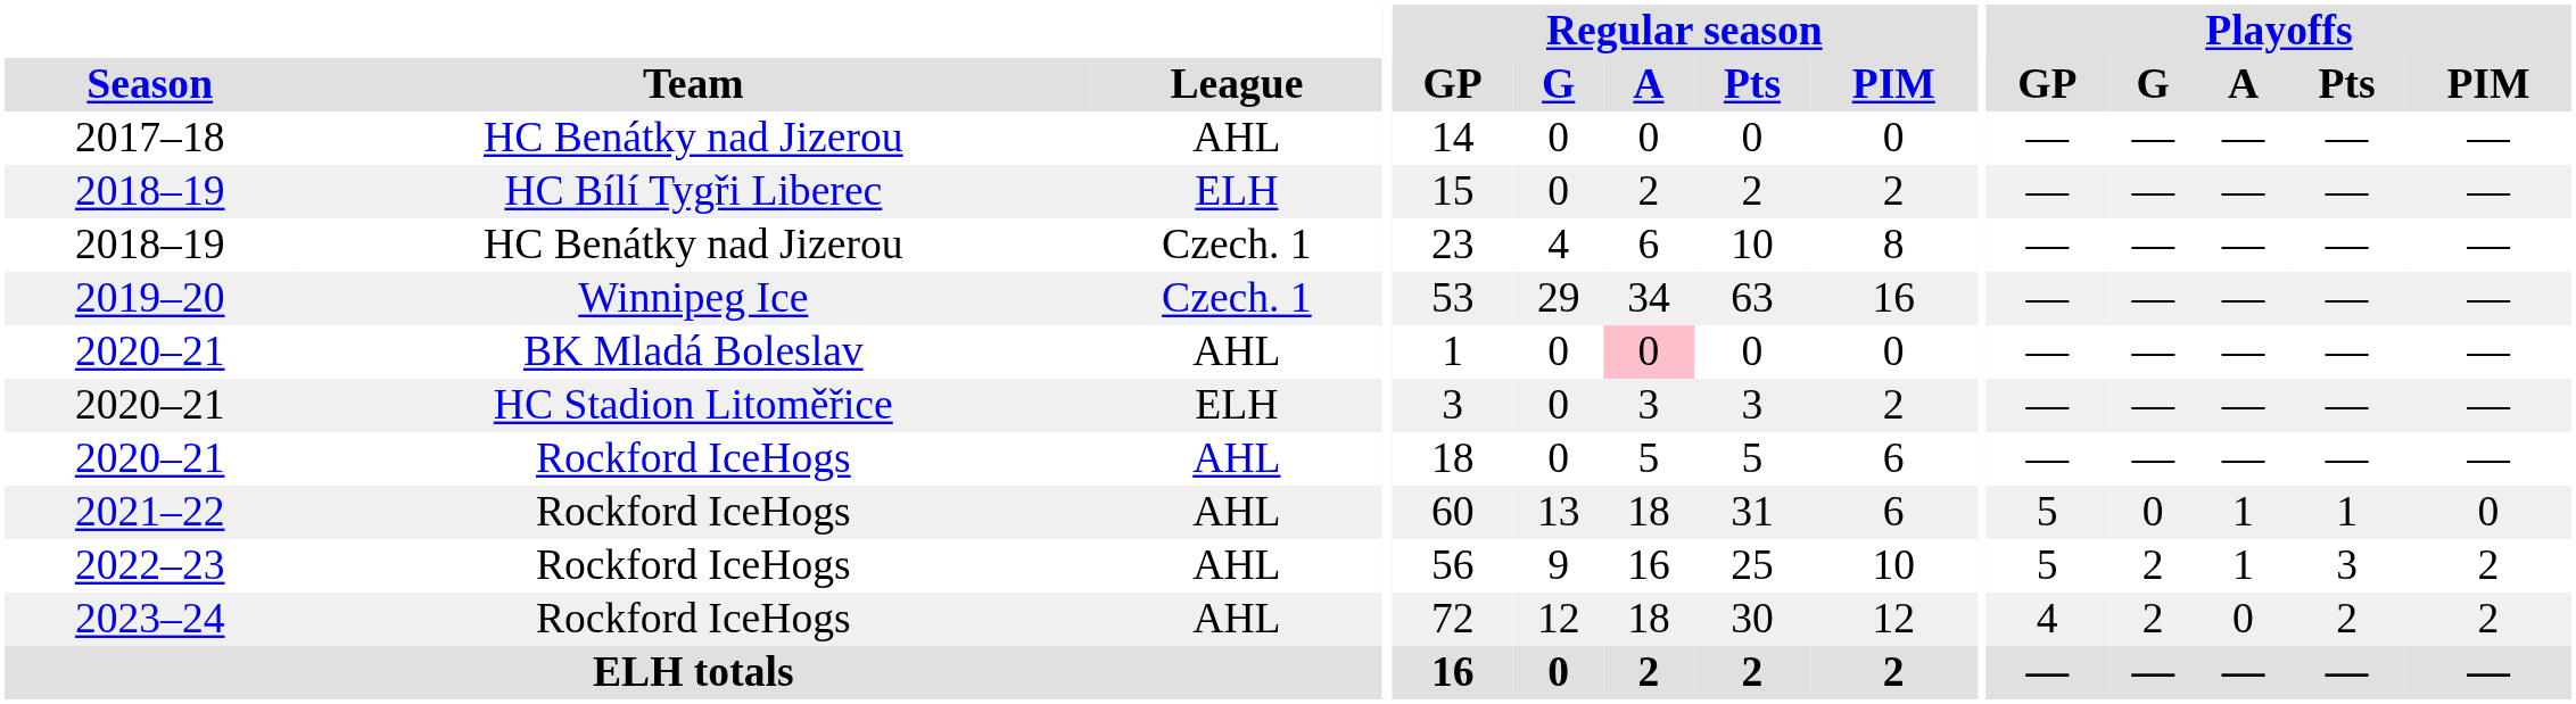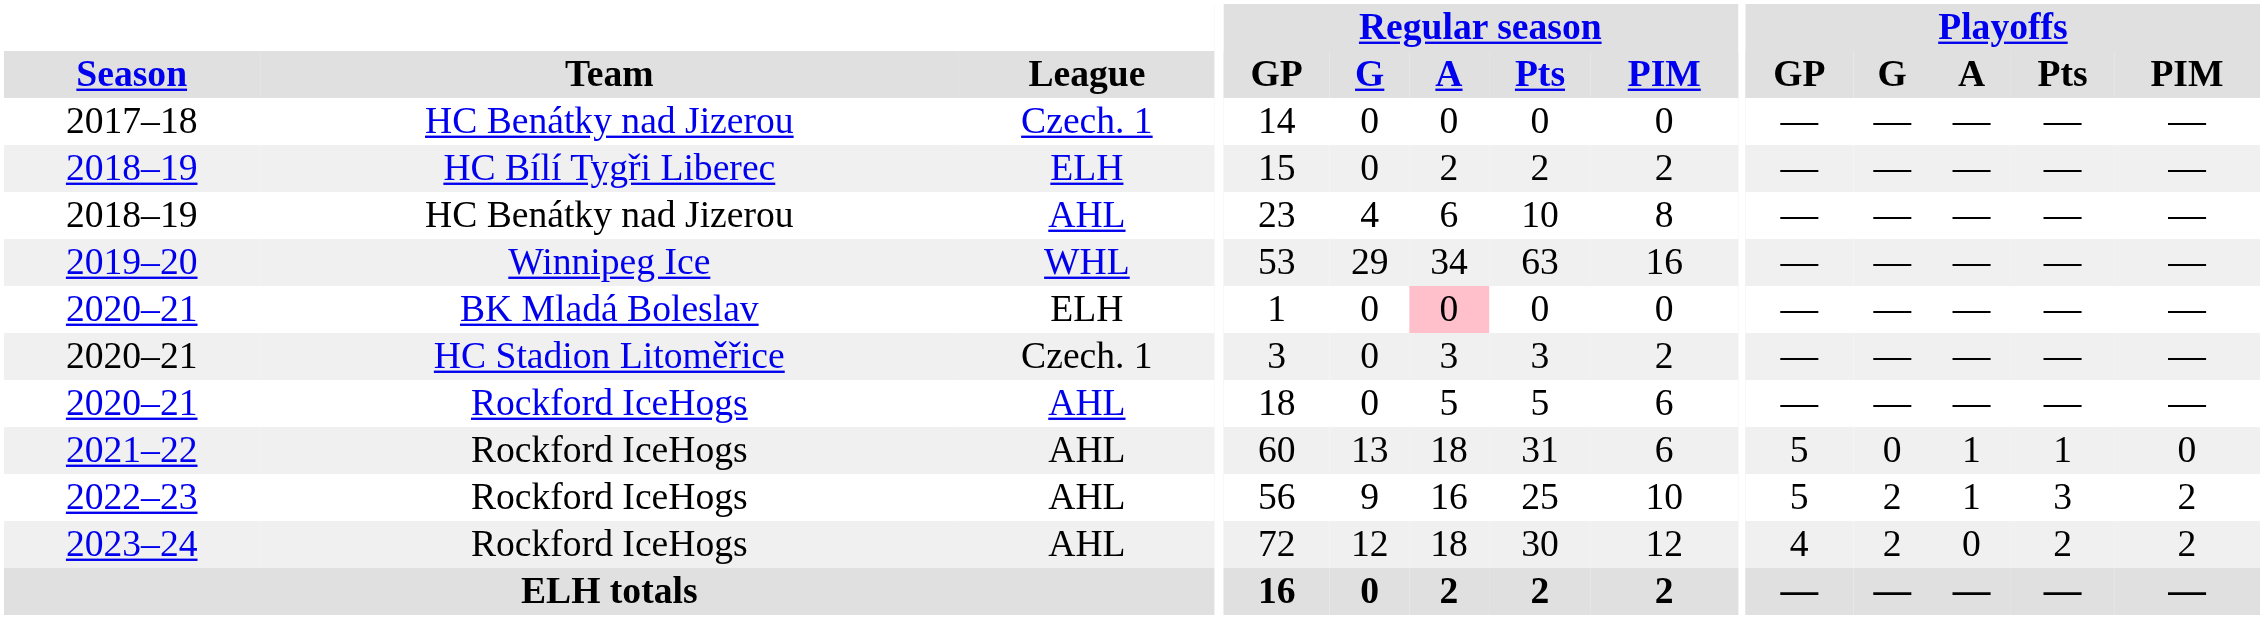 <table border="0" cellpadding="1" cellspacing="0" style="text-align:center; width:60em">
 <tr bgcolor="#e0e0e0">
 <th colspan="3" bgcolor="#ffffff"></th>
 <th rowspan="99" bgcolor="#ffffff"></th>
 <th colspan="5"><a href='#'>Regular season</a></th>
 <th rowspan="99" bgcolor="#ffffff"></th>
 <th colspan="5"><a href='#'>Playoffs</a></th>
 </tr>
 <tr bgcolor="#e0e0e0">
 <th><a href='#'>Season</a></th>
 <th>Team</th>
 <th>League</th>
 <th>GP</th>
 <th><a href='#'>G</a></th>
 <th><a href='#'>A</a></th>
 <th><a href='#'>Pts</a></th>
 <th><a href='#'>PIM</a></th>
 <th>GP</th>
 <th>G</th>
 <th>A</th>
 <th>Pts</th>
 <th>PIM</th>
 </tr>
 <tr>
 <td>2017–18</td>
 <td><a href='#'>HC Benátky nad Jizerou</a></td>
-<td>AHL</td>
+<td><a href='#'>Czech. 1</a></td>
 <td>14</td>
 <td>0</td>
 <td>0</td>
 <td>0</td>
 <td>0</td>
 <td>—</td>
 <td>—</td>
 <td>—</td>
 <td>—</td>
 <td>—</td>
 </tr>
 <tr bgcolor="#f0f0f0">
 <td><a href='#'>2018–19</a></td>
 <td><a href='#'>HC Bílí Tygři Liberec</a></td>
 <td><a href='#'>ELH</a></td>
 <td>15</td>
 <td>0</td>
 <td>2</td>
 <td>2</td>
 <td>2</td>
 <td>—</td>
 <td>—</td>
 <td>—</td>
 <td>—</td>
 <td>—</td>
 </tr>
 <tr>
 <td>2018–19</td>
 <td>HC Benátky nad Jizerou</td>
-<td>Czech. 1</td>
+<td><a href='#'>AHL</a></td>
 <td>23</td>
 <td>4</td>
 <td>6</td>
 <td>10</td>
 <td>8</td>
 <td>—</td>
 <td>—</td>
 <td>—</td>
 <td>—</td>
 <td>—</td>
 </tr>
 <tr bgcolor="#f0f0f0">
 <td><a href='#'>2019–20</a></td>
 <td><a href='#'>Winnipeg Ice</a></td>
-<td><a href='#'>Czech. 1</a></td>
+<td><a href='#'>WHL</a></td>
 <td>53</td>
 <td>29</td>
 <td>34</td>
 <td>63</td>
 <td>16</td>
 <td>—</td>
 <td>—</td>
 <td>—</td>
 <td>—</td>
 <td>—</td>
 </tr>
 <tr>
 <td><a href='#'>2020–21</a></td>
 <td><a href='#'>BK Mladá Boleslav</a></td>
-<td>AHL</td>
+<td>ELH</td>
 <td>1</td>
 <td>0</td>
 <td style="background: pink;">0</td>
 <td>0</td>
 <td>0</td>
 <td>—</td>
 <td>—</td>
 <td>—</td>
 <td>—</td>
 <td>—</td>
 </tr>
 <tr bgcolor="#f0f0f0">
 <td>2020–21</td>
 <td><a href='#'>HC Stadion Litoměřice</a></td>
-<td>ELH</td>
+<td>Czech. 1</td>
 <td>3</td>
 <td>0</td>
 <td>3</td>
 <td>3</td>
 <td>2</td>
 <td>—</td>
 <td>—</td>
 <td>—</td>
 <td>—</td>
 <td>—</td>
 </tr>
 <tr>
 <td><a href='#'>2020–21</a></td>
 <td><a href='#'>Rockford IceHogs</a></td>
 <td><a href='#'>AHL</a></td>
 <td>18</td>
 <td>0</td>
 <td>5</td>
 <td>5</td>
 <td>6</td>
 <td>—</td>
 <td>—</td>
 <td>—</td>
 <td>—</td>
 <td>—</td>
 </tr>
 <tr bgcolor="#f0f0f0">
 <td><a href='#'>2021–22</a></td>
 <td>Rockford IceHogs</td>
 <td>AHL</td>
 <td>60</td>
 <td>13</td>
 <td>18</td>
 <td>31</td>
 <td>6</td>
 <td>5</td>
 <td>0</td>
 <td>1</td>
 <td>1</td>
 <td>0</td>
 </tr>
 <tr>
 <td><a href='#'>2022–23</a></td>
 <td>Rockford IceHogs</td>
 <td>AHL</td>
 <td>56</td>
 <td>9</td>
 <td>16</td>
 <td>25</td>
 <td>10</td>
 <td>5</td>
 <td>2</td>
 <td>1</td>
 <td>3</td>
 <td>2</td>
 </tr>
 <tr bgcolor="#f0f0f0">
 <td><a href='#'>2023–24</a></td>
 <td>Rockford IceHogs</td>
 <td>AHL</td>
 <td>72</td>
 <td>12</td>
 <td>18</td>
 <td>30</td>
 <td>12</td>
 <td>4</td>
 <td>2</td>
 <td>0</td>
 <td>2</td>
 <td>2</td>
 </tr>
 <tr bgcolor="#e0e0e0">
 <th colspan="3">ELH totals</th>
 <th>16</th>
 <th>0</th>
 <th>2</th>
 <th>2</th>
 <th>2</th>
 <th>—</th>
 <th>—</th>
 <th>—</th>
 <th>—</th>
 <th>—</th>
 </tr>
 </table>
